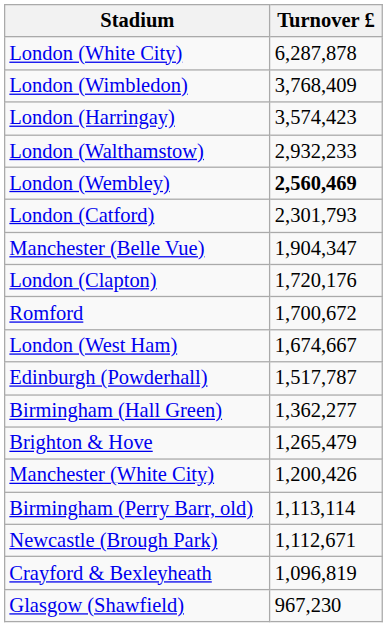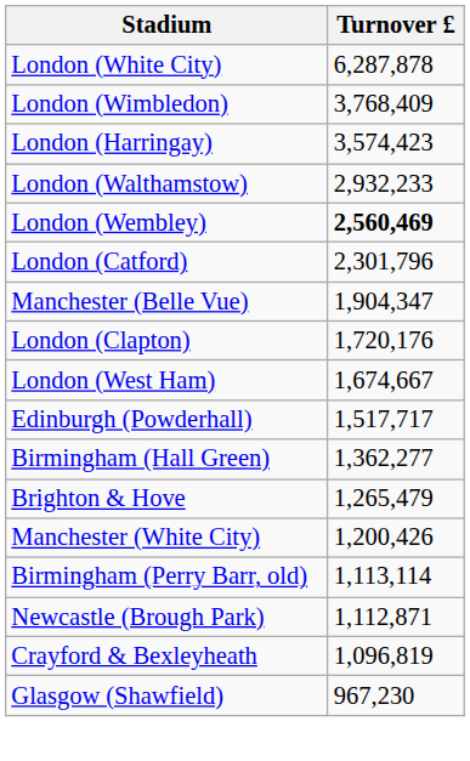 <table class="wikitable">
 <tr>
 <th width=200>Stadium</th>
 <th width=80>Turnover £</th>
 </tr>
 <tr>
 <td><a href='#'>London (White City)</a></td>
 <td>6,287,878</td>
 </tr>
 <tr>
 <td><a href='#'>London (Wimbledon)</a></td>
 <td>3,768,409</td>
 </tr>
 <tr>
 <td><a href='#'>London (Harringay)</a></td>
 <td>3,574,423</td>
 </tr>
 <tr>
 <td><a href='#'>London (Walthamstow)</a></td>
 <td>2,932,233</td>
 </tr>
 <tr>
 <td><a href='#'>London (Wembley)</a></td>
 <td><strong>2,560,469</strong></td>
 </tr>
 <tr>
 <td><a href='#'>London (Catford)</a></td>
-<td>2,301,793</td>
+<td>2,301,796</td>
 </tr>
 <tr>
 <td><a href='#'>Manchester (Belle Vue)</a></td>
 <td>1,904,347</td>
 </tr>
 <tr>
 <td><a href='#'>London (Clapton)</a></td>
 <td>1,720,176</td>
 </tr>
 <tr>
-<td><a href='#'>Romford</a></td>
-<td>1,700,672</td>
-</tr>
-<tr>
 <td><a href='#'>London (West Ham)</a></td>
 <td>1,674,667</td>
 </tr>
 <tr>
 <td><a href='#'>Edinburgh (Powderhall)</a></td>
-<td>1,517,787</td>
+<td>1,517,717</td>
 </tr>
 <tr>
 <td><a href='#'>Birmingham (Hall Green)</a></td>
 <td>1,362,277</td>
 </tr>
 <tr>
 <td><a href='#'>Brighton & Hove</a></td>
 <td>1,265,479</td>
 </tr>
 <tr>
 <td><a href='#'>Manchester (White City)</a></td>
 <td>1,200,426</td>
 </tr>
 <tr>
 <td><a href='#'>Birmingham (Perry Barr, old)</a></td>
 <td>1,113,114</td>
 </tr>
 <tr>
 <td><a href='#'>Newcastle (Brough Park)</a></td>
-<td>1,112,671</td>
+<td>1,112,871</td>
 </tr>
 <tr>
 <td><a href='#'>Crayford & Bexleyheath</a></td>
 <td>1,096,819</td>
 </tr>
 <tr>
 <td><a href='#'>Glasgow (Shawfield)</a></td>
 <td>967,230</td>
 </tr>
 </table>
